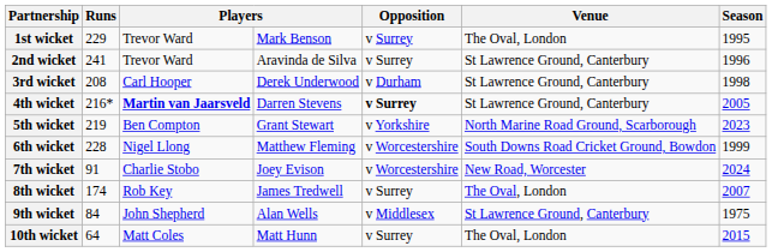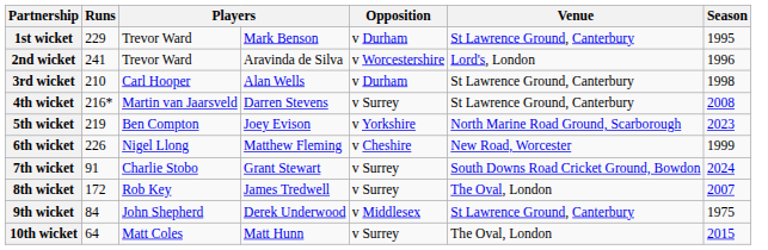 <table class="wikitable">
 <tr>
 <th>Partnership</th>
 <th>Runs</th>
 <th colspan="2">Players</th>
 <th>Opposition</th>
 <th>Venue</th>
 <th>Season</th>
 </tr>
 <tr>
 <th>1st wicket</th>
 <td>229</td>
 <td>Trevor Ward</td>
 <td><a href='#'>Mark Benson</a></td>
-<td>v <a href='#'>Surrey</a></td>
-<td>The Oval, London</td>
+<td>v <a href='#'>Durham</a></td>
+<td><a href='#'>St Lawrence Ground</a>, <a href='#'>Canterbury</a></td>
 <td>1995</td>
 </tr>
 <tr>
 <th>2nd wicket</th>
 <td>241</td>
 <td>Trevor Ward</td>
 <td>Aravinda de Silva</td>
-<td>v Surrey</td>
-<td>St Lawrence Ground, Canterbury</td>
+<td>v <a href='#'>Worcestershire</a></td>
+<td><a href='#'>Lord's</a>, London</td>
 <td>1996</td>
 </tr>
 <tr>
 <th>3rd wicket</th>
-<td>208</td>
+<td>210</td>
 <td><a href='#'>Carl Hooper</a></td>
-<td><a href='#'>Derek Underwood</a></td>
+<td><a href='#'>Alan Wells</a></td>
 <td>v <a href='#'>Durham</a></td>
 <td>St Lawrence Ground, Canterbury</td>
 <td>1998</td>
 </tr>
 <tr>
 <th>4th wicket</th>
 <td>216*</td>
-<td><strong><a href='#'>Martin van Jaarsveld</a></strong></td>
+<td><a href='#'>Martin van Jaarsveld</a></td>
 <td><a href='#'>Darren Stevens</a></td>
-<td><strong>v Surrey</strong></td>
+<td>v Surrey</td>
 <td>St Lawrence Ground, Canterbury</td>
-<td><a href='#'>2005</a></td>
+<td><a href='#'>2008</a></td>
 </tr>
 <tr>
 <th>5th wicket</th>
 <td>219</td>
 <td><a href='#'>Ben Compton</a></td>
-<td><a href='#'>Grant Stewart</a></td>
+<td><a href='#'>Joey Evison</a></td>
 <td>v <a href='#'>Yorkshire</a></td>
 <td><a href='#'>North Marine Road Ground, Scarborough</a></td>
 <td><a href='#'>2023</a></td>
 </tr>
 <tr>
 <th>6th wicket</th>
-<td>228</td>
+<td>226</td>
 <td><a href='#'>Nigel Llong</a></td>
 <td><a href='#'>Matthew Fleming</a></td>
-<td>v <a href='#'>Worcestershire</a></td>
-<td><a href='#'>South Downs Road Cricket Ground, Bowdon</a></td>
+<td>v <a href='#'>Cheshire</a></td>
+<td><a href='#'>New Road, Worcester</a></td>
 <td>1999</td>
 </tr>
 <tr>
 <th>7th wicket</th>
 <td>91</td>
 <td><a href='#'>Charlie Stobo</a></td>
-<td><a href='#'>Joey Evison</a></td>
-<td>v <a href='#'>Worcestershire</a></td>
-<td><a href='#'>New Road, Worcester</a></td>
+<td><a href='#'>Grant Stewart</a></td>
+<td>v Surrey</td>
+<td><a href='#'>South Downs Road Cricket Ground, Bowdon</a></td>
 <td><a href='#'>2024</a></td>
 </tr>
 <tr>
 <th>8th wicket</th>
-<td>174</td>
+<td>172</td>
 <td><a href='#'>Rob Key</a></td>
 <td><a href='#'>James Tredwell</a></td>
 <td>v Surrey</td>
 <td><a href='#'>The Oval</a>, London</td>
 <td><a href='#'>2007</a></td>
 </tr>
 <tr>
 <th>9th wicket</th>
 <td>84</td>
 <td><a href='#'>John Shepherd</a></td>
-<td><a href='#'>Alan Wells</a></td>
+<td><a href='#'>Derek Underwood</a></td>
 <td>v <a href='#'>Middlesex</a></td>
 <td><a href='#'>St Lawrence Ground</a>, <a href='#'>Canterbury</a></td>
 <td>1975</td>
 </tr>
 <tr>
 <th>10th wicket</th>
 <td>64</td>
 <td><a href='#'>Matt Coles</a></td>
 <td><a href='#'>Matt Hunn</a></td>
 <td>v Surrey</td>
 <td>The Oval, London</td>
 <td><a href='#'>2015</a></td>
 </tr>
 </table>
